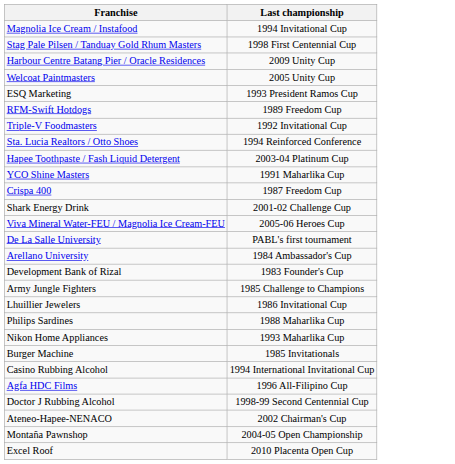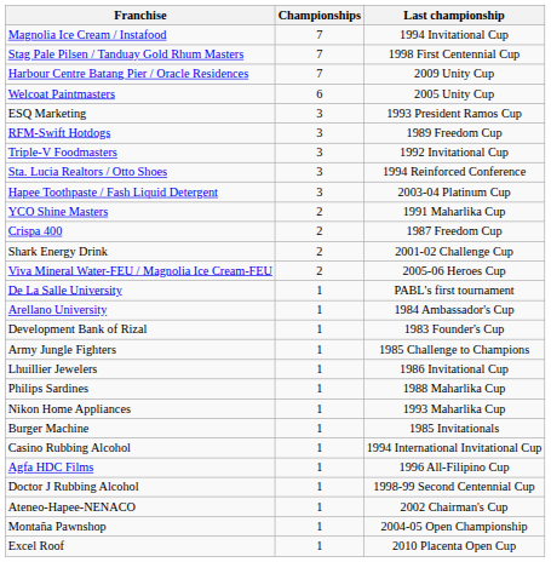 <table class="wikitable sortable" style="text-align:center;">
 <tr bgcolor="#efefef">
 <th>Franchise</th>
+<th>Championships</th>
 <th>Last championship</th>
 </tr>
 <tr>
 <td align=left><a href='#'>Magnolia Ice Cream / Instafood</a></td>
+<td>7</td>
 <td>1994 Invitational Cup</td>
 </tr>
 <tr>
 <td align=left><a href='#'>Stag Pale Pilsen / Tanduay Gold Rhum Masters</a></td>
+<td>7</td>
 <td>1998 First Centennial Cup</td>
 </tr>
 <tr>
 <td align=left><a href='#'>Harbour Centre Batang Pier / Oracle Residences</a></td>
+<td>7</td>
 <td>2009 Unity Cup</td>
 </tr>
 <tr>
 <td align=left><a href='#'>Welcoat Paintmasters</a></td>
+<td>6</td>
 <td>2005 Unity Cup</td>
 </tr>
 <tr>
 <td align=left>ESQ Marketing</td>
+<td>3</td>
 <td>1993 President Ramos Cup</td>
 </tr>
 <tr>
 <td align=left><a href='#'>RFM-Swift Hotdogs</a></td>
+<td>3</td>
 <td>1989 Freedom Cup</td>
 </tr>
 <tr>
 <td align=left><a href='#'>Triple-V Foodmasters</a></td>
+<td>3</td>
 <td>1992 Invitational Cup</td>
 </tr>
 <tr>
 <td align=left><a href='#'>Sta. Lucia Realtors / Otto Shoes</a></td>
+<td>3</td>
 <td>1994 Reinforced Conference</td>
 </tr>
 <tr>
 <td align=left><a href='#'>Hapee Toothpaste / Fash Liquid Detergent</a></td>
+<td>3</td>
 <td>2003-04 Platinum Cup</td>
 </tr>
 <tr>
 <td align=left><a href='#'>YCO Shine Masters</a></td>
+<td>2</td>
 <td>1991 Maharlika Cup</td>
 </tr>
 <tr>
 <td align=left><a href='#'>Crispa 400</a></td>
+<td>2</td>
 <td>1987 Freedom Cup</td>
 </tr>
 <tr>
 <td align=left>Shark Energy Drink</td>
+<td>2</td>
 <td>2001-02 Challenge Cup</td>
 </tr>
 <tr>
 <td align=left><a href='#'>Viva Mineral Water-FEU / Magnolia Ice Cream-FEU</a></td>
+<td>2</td>
 <td>2005-06 Heroes Cup</td>
 </tr>
 <tr>
 <td align=left><a href='#'>De La Salle University</a></td>
+<td>1</td>
 <td>PABL's first tournament</td>
 </tr>
 <tr>
 <td align=left><a href='#'>Arellano University</a></td>
+<td>1</td>
 <td>1984 Ambassador's Cup</td>
 </tr>
 <tr>
 <td align=left>Development Bank of Rizal</td>
+<td>1</td>
 <td>1983 Founder's Cup</td>
 </tr>
 <tr>
 <td align=left>Army Jungle Fighters</td>
+<td>1</td>
 <td>1985 Challenge to Champions</td>
 </tr>
 <tr>
 <td align=left>Lhuillier Jewelers</td>
+<td>1</td>
 <td>1986 Invitational Cup</td>
 </tr>
 <tr>
 <td align=left>Philips Sardines</td>
+<td>1</td>
 <td>1988 Maharlika Cup</td>
 </tr>
 <tr>
 <td align=left>Nikon Home Appliances</td>
+<td>1</td>
 <td>1993 Maharlika Cup</td>
 </tr>
 <tr>
 <td align=left>Burger Machine</td>
+<td>1</td>
 <td>1985 Invitationals</td>
 </tr>
 <tr>
 <td align=left>Casino Rubbing Alcohol</td>
+<td>1</td>
 <td>1994 International Invitational Cup</td>
 </tr>
 <tr>
 <td align=left><a href='#'>Agfa HDC Films</a></td>
+<td>1</td>
 <td>1996 All-Filipino Cup</td>
 </tr>
 <tr>
 <td align=left>Doctor J Rubbing Alcohol</td>
+<td>1</td>
 <td>1998-99 Second Centennial Cup</td>
 </tr>
 <tr>
 <td align=left>Ateneo-Hapee-NENACO</td>
+<td>1</td>
 <td>2002 Chairman's Cup</td>
 </tr>
 <tr>
 <td align=left>Montaña Pawnshop</td>
+<td>1</td>
 <td>2004-05 Open Championship</td>
 </tr>
 <tr>
 <td align=left>Excel Roof</td>
+<td>1</td>
 <td>2010 Placenta Open Cup</td>
 </tr>
 </table>
